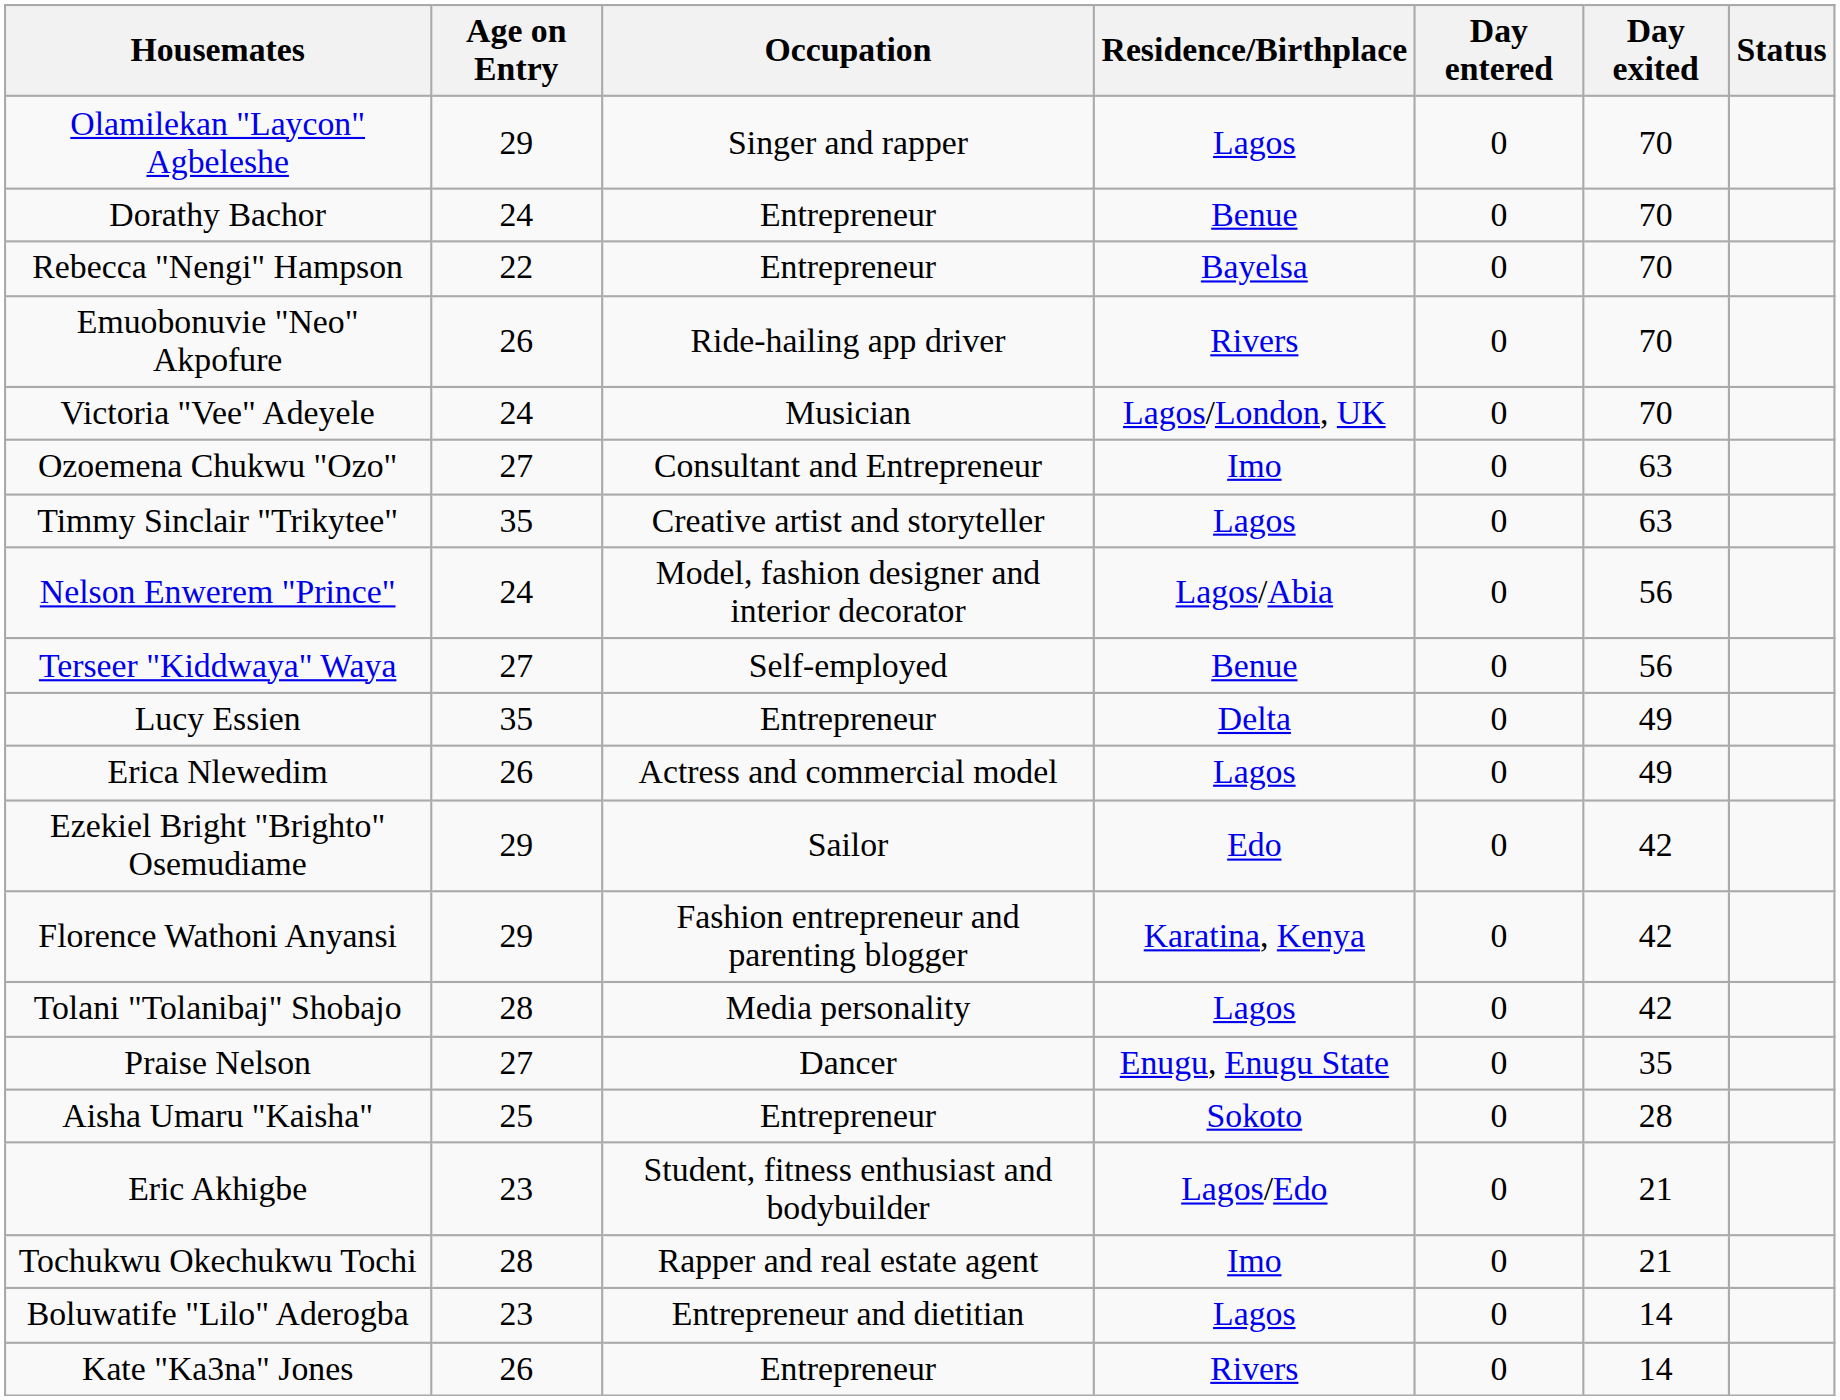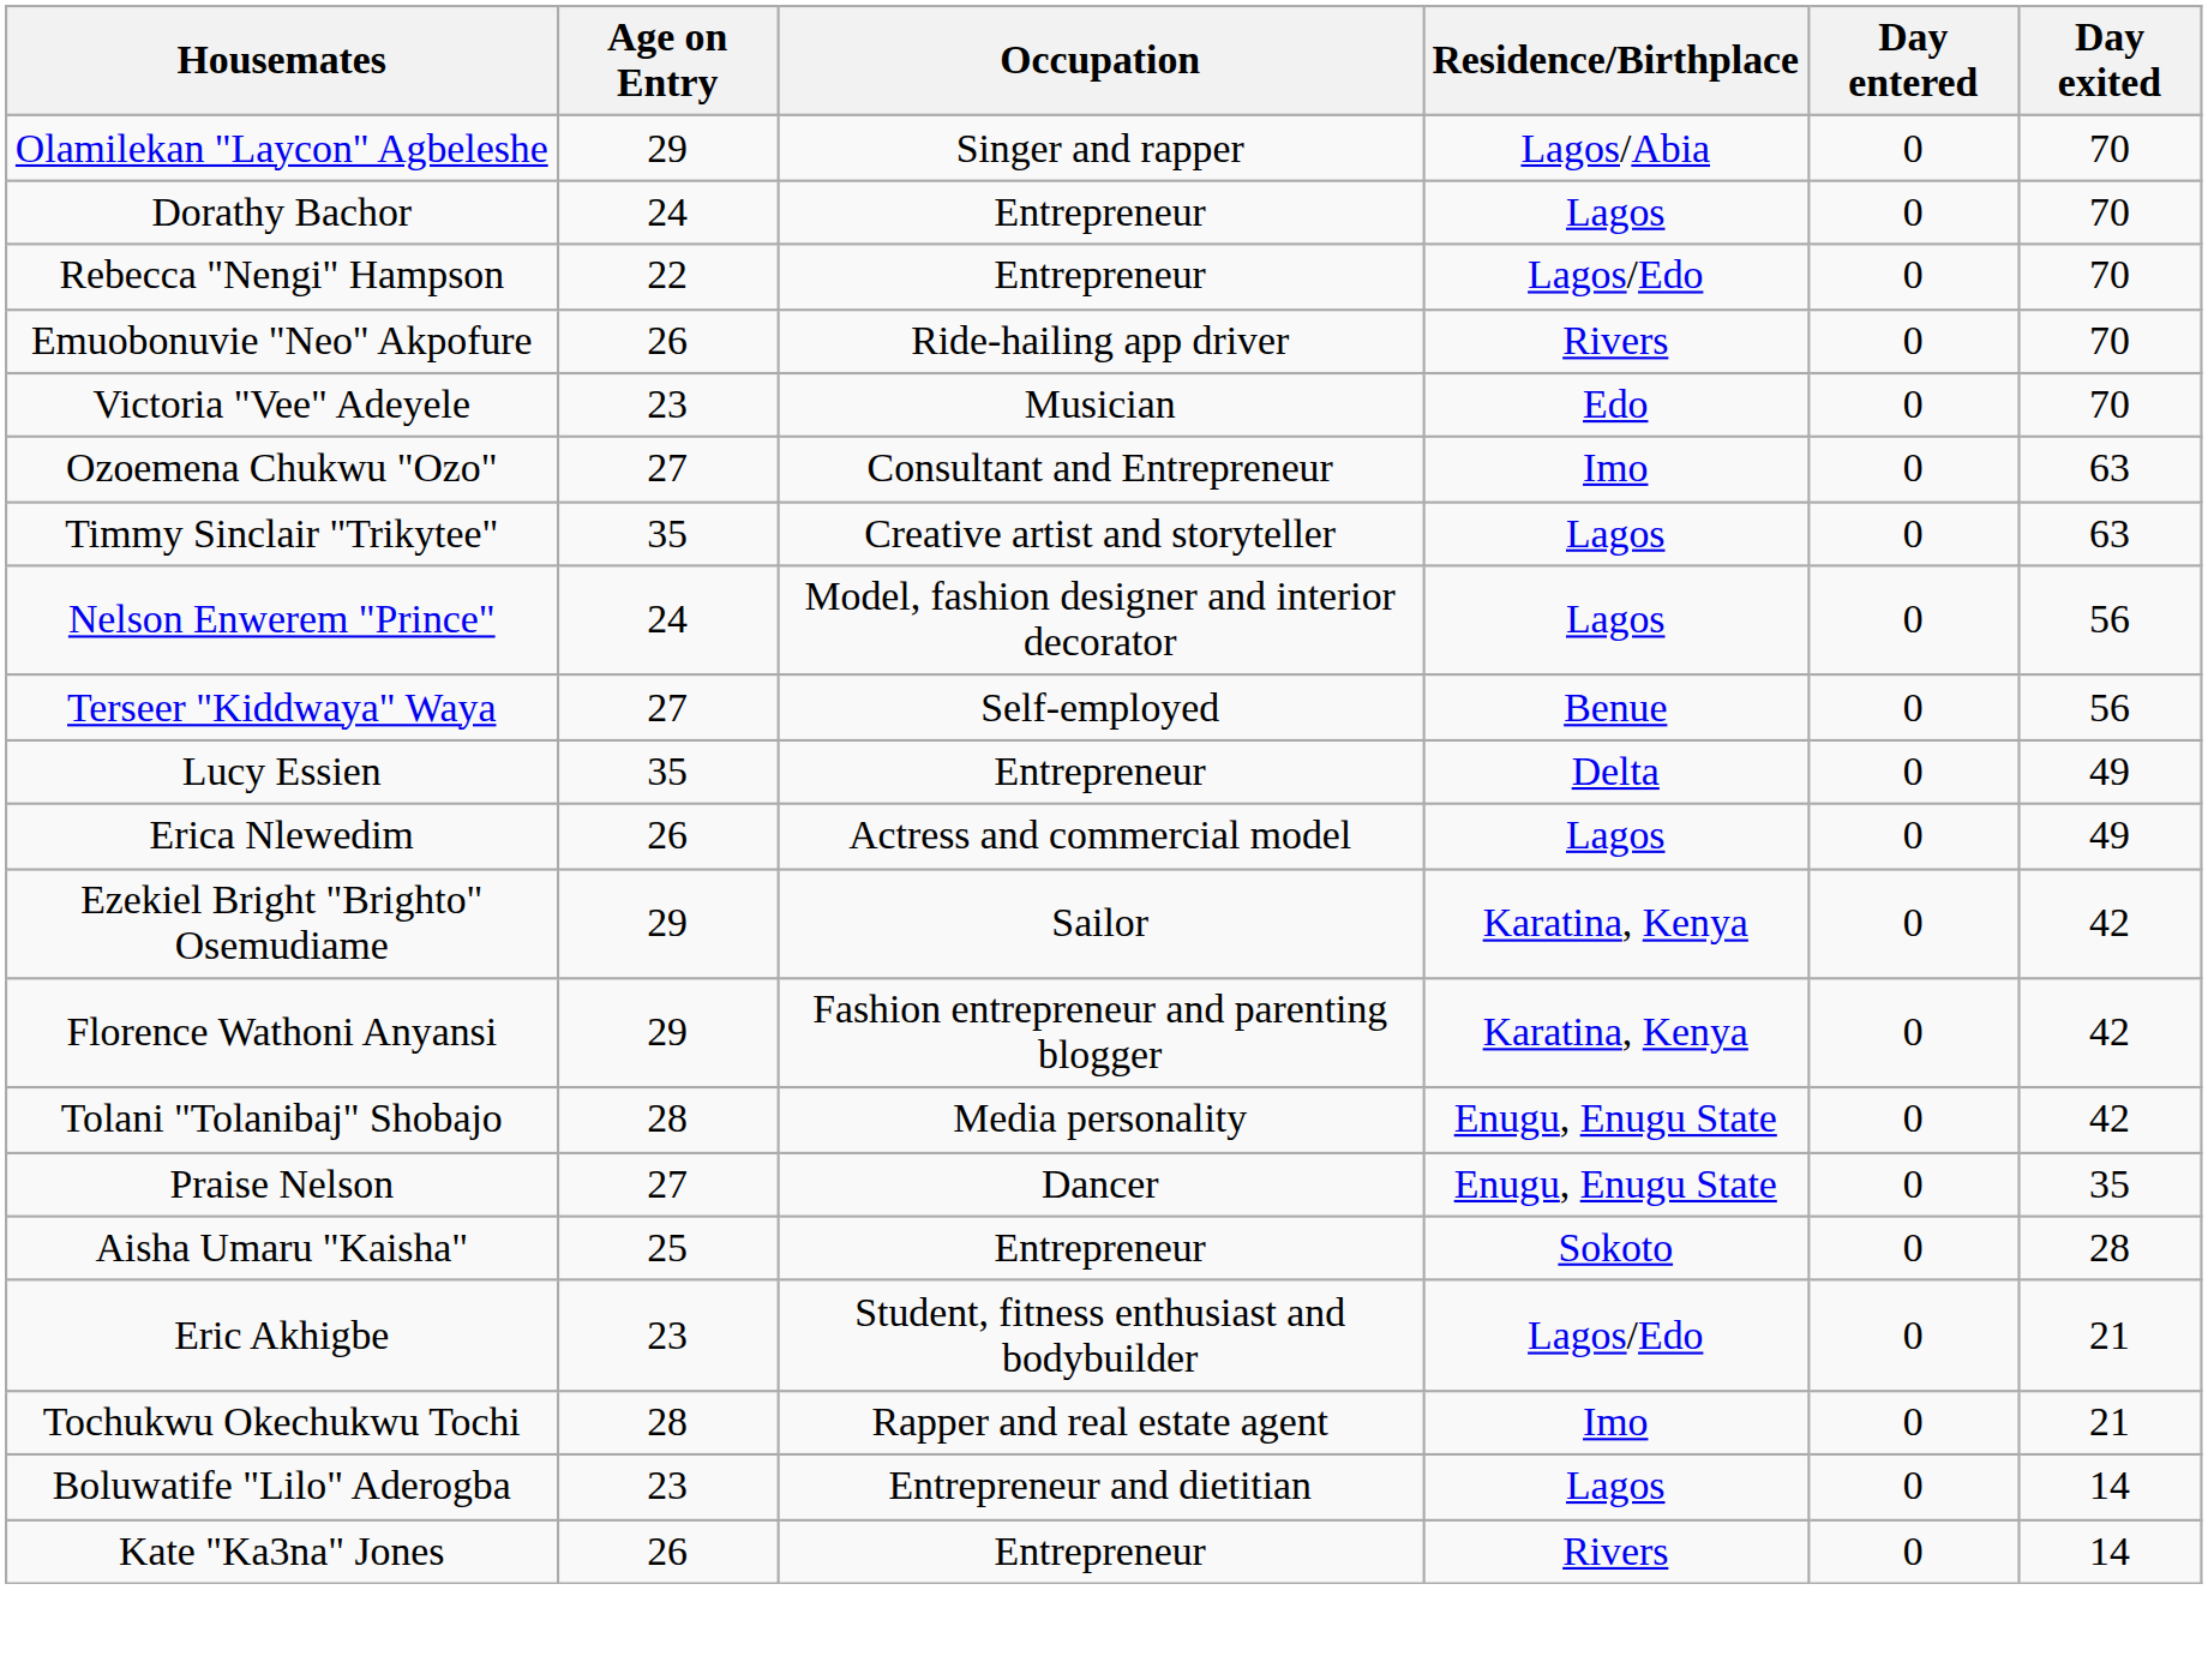 <table class="wikitable" style="text-align:center;">
 <tr>
 <th>Housemates</th>
 <th>Age on Entry</th>
 <th>Occupation</th>
 <th>Residence/Birthplace</th>
 <th>Day entered</th>
 <th>Day exited</th>
-<th>Status</th>
 </tr>
 <tr>
 <td><a href='#'>Olamilekan "Laycon" Agbeleshe</a></td>
 <td>29</td>
 <td>Singer and rapper</td>
-<td><a href='#'>Lagos</a></td>
+<td><a href='#'>Lagos</a>/<a href='#'>Abia</a></td>
 <td>0</td>
 <td>70</td>
-<td></td>
 </tr>
 <tr>
 <td>Dorathy Bachor</td>
 <td>24</td>
 <td>Entrepreneur</td>
-<td><a href='#'>Benue</a></td>
+<td><a href='#'>Lagos</a></td>
 <td>0</td>
 <td>70</td>
-<td></td>
 </tr>
 <tr>
 <td>Rebecca "Nengi" Hampson</td>
 <td>22</td>
 <td>Entrepreneur</td>
-<td><a href='#'>Bayelsa</a></td>
+<td><a href='#'>Lagos</a>/<a href='#'>Edo</a></td>
 <td>0</td>
 <td>70</td>
-<td></td>
 </tr>
 <tr>
 <td>Emuobonuvie "Neo" Akpofure</td>
 <td>26</td>
 <td>Ride-hailing app driver</td>
 <td><a href='#'>Rivers</a></td>
 <td>0</td>
 <td>70</td>
-<td></td>
 </tr>
 <tr>
 <td>Victoria "Vee" Adeyele</td>
-<td>24</td>
+<td>23</td>
 <td>Musician</td>
-<td><a href='#'>Lagos</a>/<a href='#'>London</a>, <a href='#'>UK</a></td>
+<td><a href='#'>Edo</a></td>
 <td>0</td>
 <td>70</td>
-<td></td>
 </tr>
 <tr>
 <td>Ozoemena Chukwu "Ozo"</td>
 <td>27</td>
 <td>Consultant and Entrepreneur</td>
 <td><a href='#'>Imo</a></td>
 <td>0</td>
 <td>63</td>
-<td></td>
 </tr>
 <tr>
 <td>Timmy Sinclair "Trikytee"</td>
 <td>35</td>
 <td>Creative artist and storyteller</td>
 <td><a href='#'>Lagos</a></td>
 <td>0</td>
 <td>63</td>
-<td></td>
 </tr>
 <tr>
 <td><a href='#'>Nelson Enwerem "Prince"</a></td>
 <td>24</td>
 <td>Model, fashion designer and interior decorator</td>
-<td><a href='#'>Lagos</a>/<a href='#'>Abia</a></td>
+<td><a href='#'>Lagos</a></td>
 <td>0</td>
 <td>56</td>
-<td></td>
 </tr>
 <tr>
 <td><a href='#'>Terseer "Kiddwaya" Waya</a></td>
 <td>27</td>
 <td>Self-employed</td>
 <td><a href='#'>Benue</a></td>
 <td>0</td>
 <td>56</td>
-<td></td>
 </tr>
 <tr>
 <td>Lucy Essien</td>
 <td>35</td>
 <td>Entrepreneur</td>
 <td><a href='#'>Delta</a></td>
 <td>0</td>
 <td>49</td>
-<td></td>
 </tr>
 <tr>
 <td>Erica Nlewedim</td>
 <td>26</td>
 <td>Actress and commercial model</td>
 <td><a href='#'>Lagos</a></td>
 <td>0</td>
 <td>49</td>
-<td></td>
 </tr>
 <tr>
 <td>Ezekiel Bright "Brighto" Osemudiame</td>
 <td>29</td>
 <td>Sailor</td>
-<td><a href='#'>Edo</a></td>
+<td><a href='#'>Karatina</a>, <a href='#'>Kenya</a></td>
 <td>0</td>
 <td>42</td>
-<td></td>
 </tr>
 <tr>
 <td>Florence Wathoni Anyansi</td>
 <td>29</td>
 <td>Fashion entrepreneur and parenting blogger</td>
 <td><a href='#'>Karatina</a>, <a href='#'>Kenya</a></td>
 <td>0</td>
 <td>42</td>
-<td></td>
 </tr>
 <tr>
 <td>Tolani "Tolanibaj" Shobajo</td>
 <td>28</td>
 <td>Media personality</td>
-<td><a href='#'>Lagos</a></td>
+<td><a href='#'>Enugu</a>, <a href='#'>Enugu State</a></td>
 <td>0</td>
 <td>42</td>
-<td></td>
 </tr>
 <tr>
 <td>Praise Nelson</td>
 <td>27</td>
 <td>Dancer</td>
 <td><a href='#'>Enugu</a>, <a href='#'>Enugu State</a></td>
 <td>0</td>
 <td>35</td>
-<td></td>
 </tr>
 <tr>
 <td>Aisha Umaru "Kaisha"</td>
 <td>25</td>
 <td>Entrepreneur</td>
 <td><a href='#'>Sokoto</a></td>
 <td>0</td>
 <td>28</td>
-<td></td>
 </tr>
 <tr>
 <td>Eric Akhigbe</td>
 <td>23</td>
 <td>Student, fitness enthusiast and bodybuilder</td>
 <td><a href='#'>Lagos</a>/<a href='#'>Edo</a></td>
 <td>0</td>
 <td>21</td>
-<td></td>
 </tr>
 <tr>
 <td>Tochukwu Okechukwu Tochi</td>
 <td>28</td>
 <td>Rapper and real estate agent</td>
 <td><a href='#'>Imo</a></td>
 <td>0</td>
 <td>21</td>
-<td></td>
 </tr>
 <tr>
 <td>Boluwatife "Lilo" Aderogba</td>
 <td>23</td>
 <td>Entrepreneur and dietitian</td>
 <td><a href='#'>Lagos</a></td>
 <td>0</td>
 <td>14</td>
-<td></td>
 </tr>
 <tr>
 <td>Kate "Ka3na" Jones</td>
 <td>26</td>
 <td>Entrepreneur</td>
 <td><a href='#'>Rivers</a></td>
 <td>0</td>
 <td>14</td>
-<td></td>
 </tr>
 </table>
